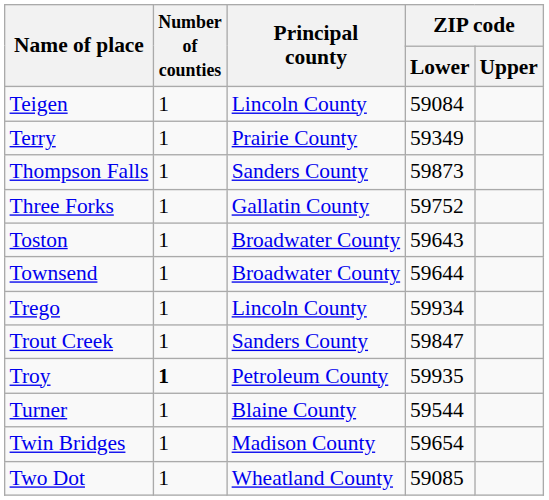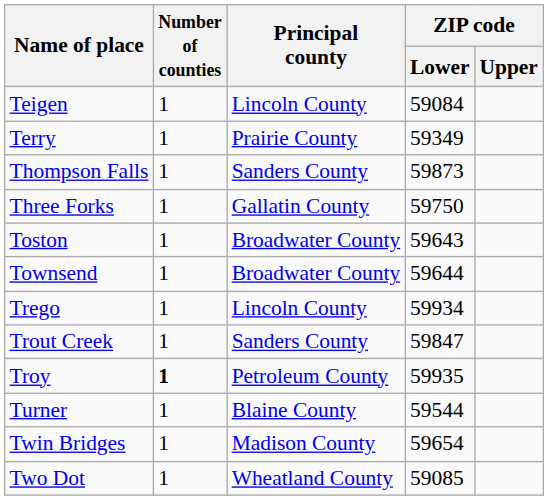 <table class=wikitable>
 <tr>
 <th rowspan=2>Name of place</th>
 <th rowspan=2><small>Number <br>of<br>counties</small></th>
 <th rowspan=2>Principal <br> county</th>
 <th colspan=2>ZIP code</th>
 </tr>
 <tr>
 <th>Lower</th>
 <th>Upper</th>
 </tr>
 <tr>
 <td><a href='#'>Teigen</a></td>
 <td>1</td>
 <td><a href='#'>Lincoln County</a></td>
 <td>59084</td>
 <td></td>
 </tr>
 <tr>
 <td><a href='#'>Terry</a></td>
 <td>1</td>
 <td><a href='#'>Prairie County</a></td>
 <td>59349</td>
 <td></td>
 </tr>
 <tr>
 <td><a href='#'>Thompson Falls</a></td>
 <td>1</td>
 <td><a href='#'>Sanders County</a></td>
 <td>59873</td>
 <td></td>
 </tr>
 <tr>
 <td><a href='#'>Three Forks</a></td>
 <td>1</td>
 <td><a href='#'>Gallatin County</a></td>
-<td>59752</td>
+<td>59750</td>
 <td></td>
 </tr>
 <tr>
 <td><a href='#'>Toston</a></td>
 <td>1</td>
 <td><a href='#'>Broadwater County</a></td>
 <td>59643</td>
 <td></td>
 </tr>
 <tr>
 <td><a href='#'>Townsend</a></td>
 <td>1</td>
 <td><a href='#'>Broadwater County</a></td>
 <td>59644</td>
 <td></td>
 </tr>
 <tr>
 <td><a href='#'>Trego</a></td>
 <td>1</td>
 <td><a href='#'>Lincoln County</a></td>
 <td>59934</td>
 <td></td>
 </tr>
 <tr>
 <td><a href='#'>Trout Creek</a></td>
 <td>1</td>
 <td><a href='#'>Sanders County</a></td>
 <td>59847</td>
 <td></td>
 </tr>
 <tr>
 <td><a href='#'>Troy</a></td>
 <td><strong>1</strong></td>
 <td><a href='#'>Petroleum County</a></td>
 <td>59935</td>
 <td></td>
 </tr>
 <tr>
 <td><a href='#'>Turner</a></td>
 <td>1</td>
 <td><a href='#'>Blaine County</a></td>
 <td>59544</td>
 <td></td>
 </tr>
 <tr>
 <td><a href='#'>Twin Bridges</a></td>
 <td>1</td>
 <td><a href='#'>Madison County</a></td>
 <td>59654</td>
 <td></td>
 </tr>
 <tr>
 <td><a href='#'>Two Dot</a></td>
 <td>1</td>
 <td><a href='#'>Wheatland County</a></td>
 <td>59085</td>
 <td></td>
 </tr>
 </table>
